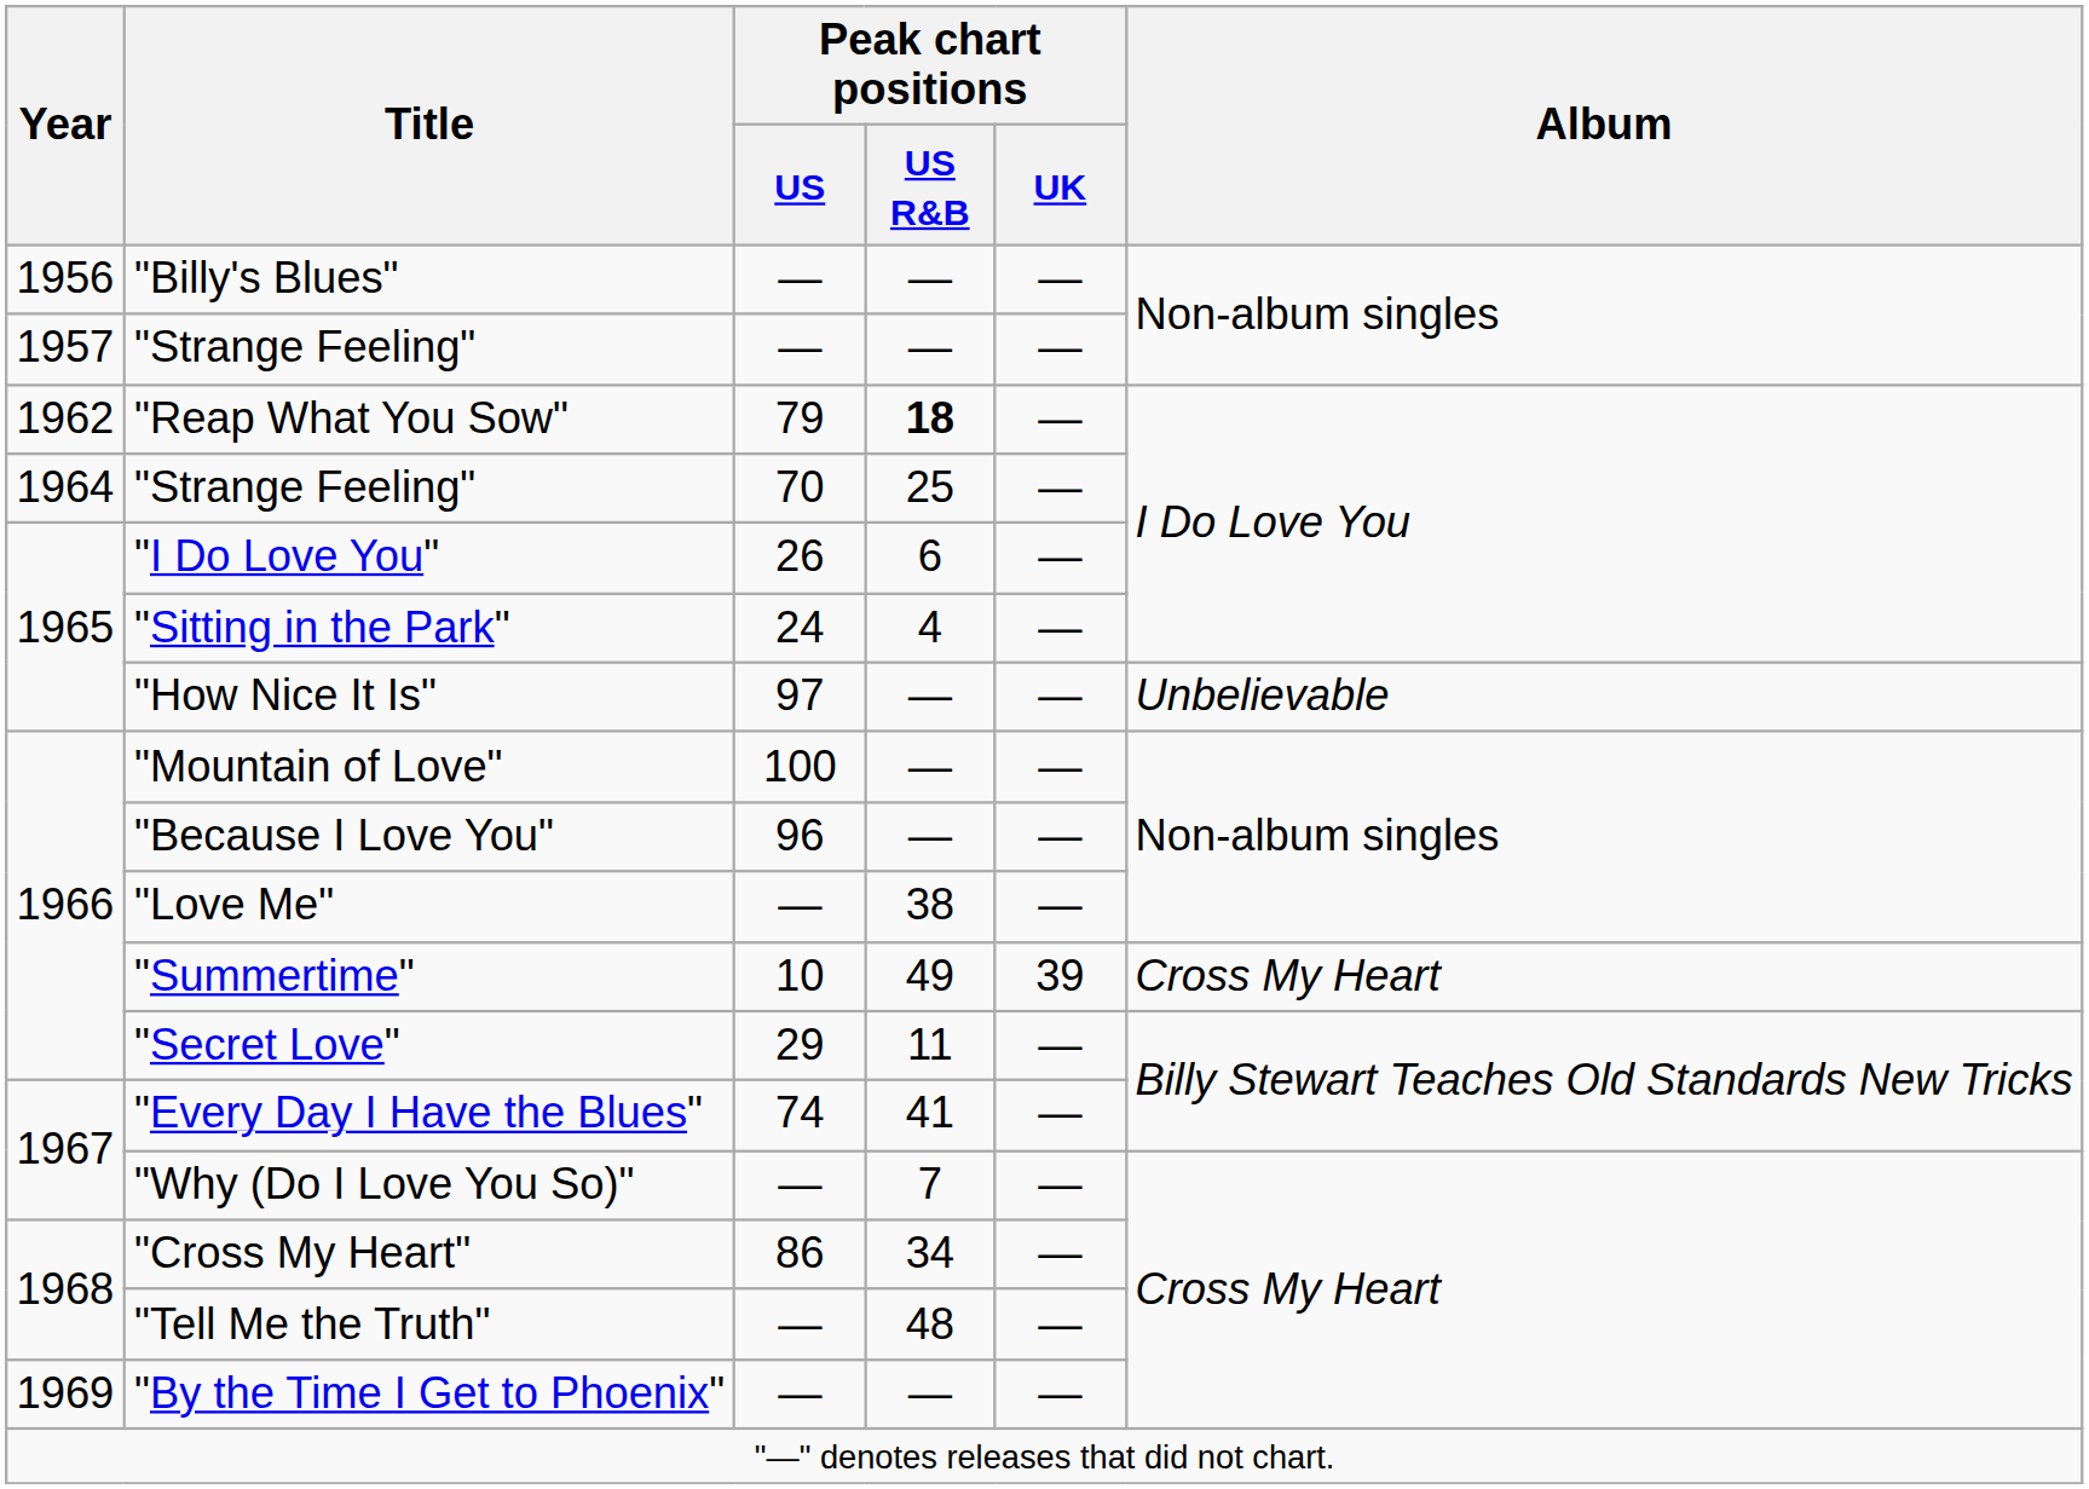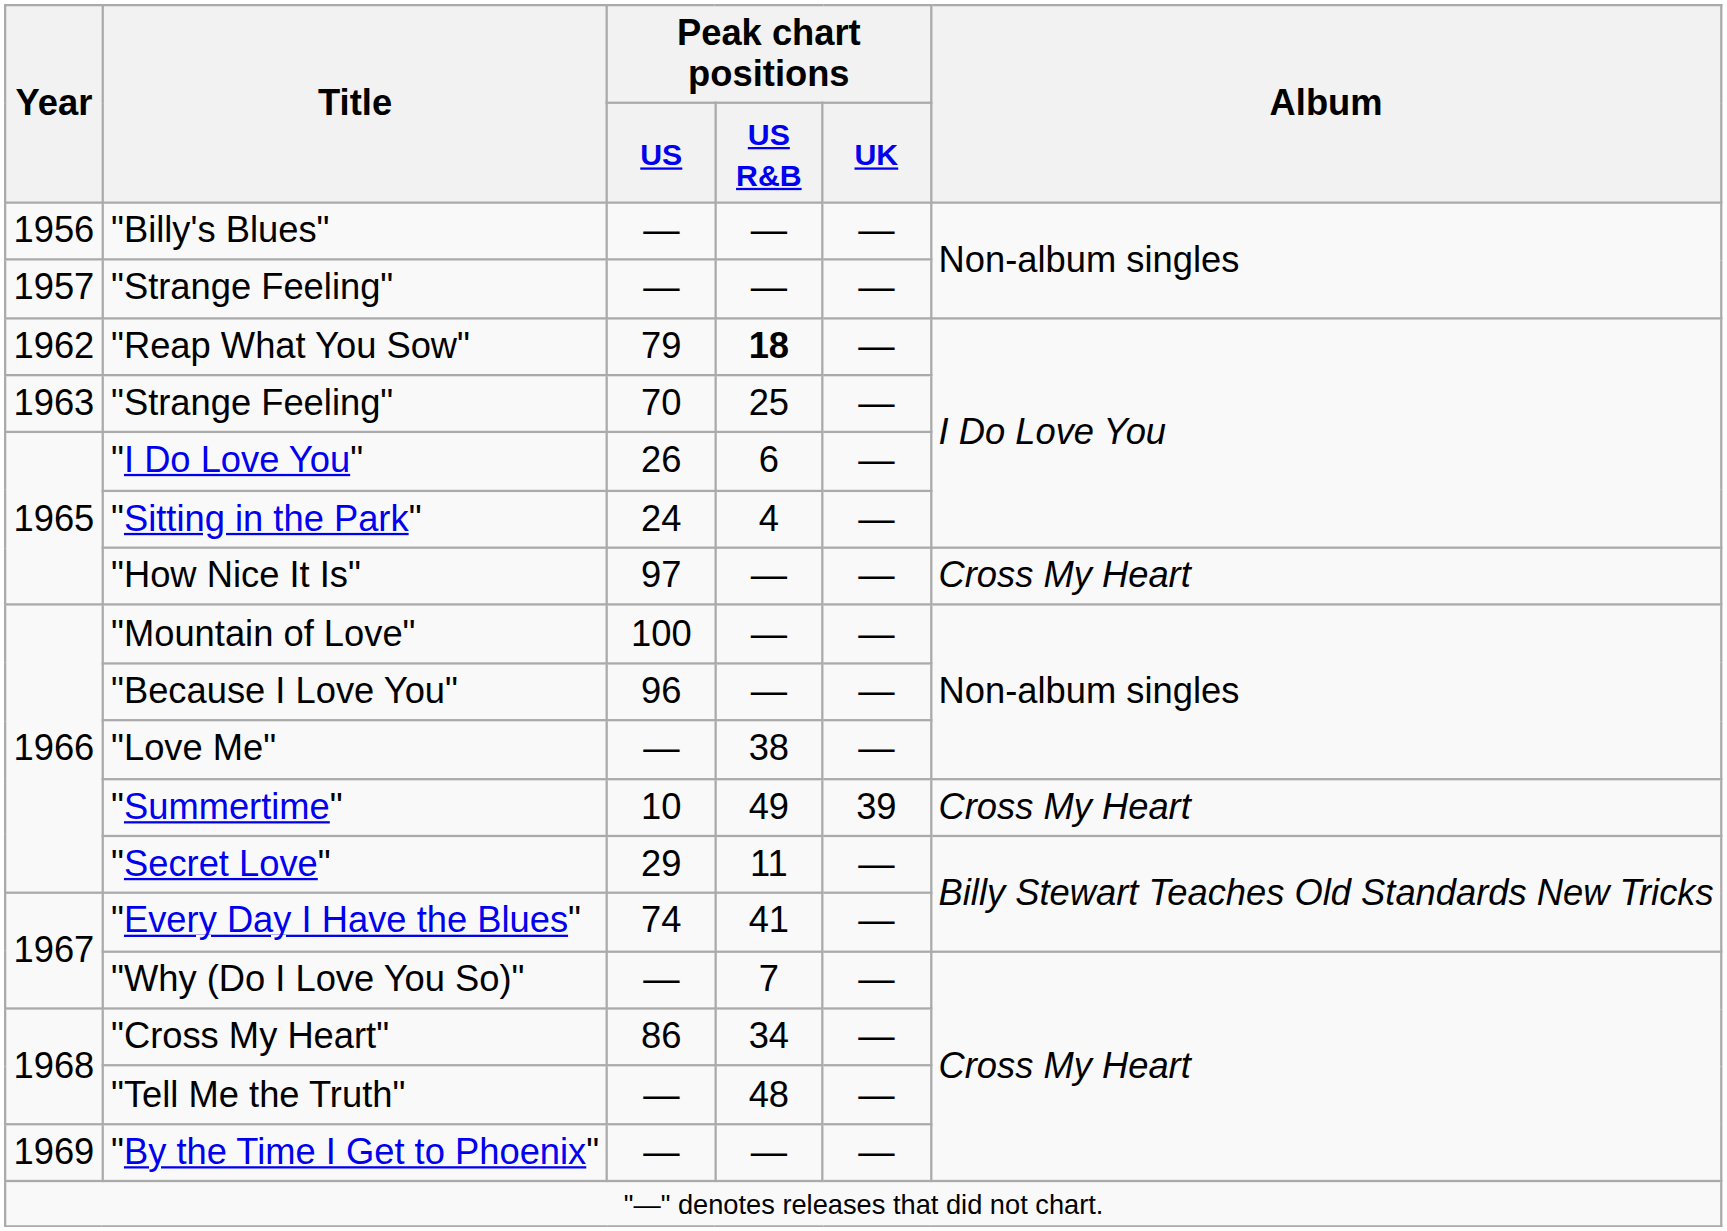 <table class="wikitable">
 <tr>
 <th scope="col" rowspan="2">Year</th>
 <th scope="col" rowspan="2">Title</th>
 <th scope="col" colspan="3">Peak chart positions</th>
 <th scope="col" rowspan="2">Album</th>
 </tr>
 <tr>
 <th style="width:40px;"><small><a href='#'>US</a></small><br></th>
 <th style="width:40px;"><small><a href='#'>US R&B</a></small><br></th>
 <th style="width:40px;"><small><a href='#'>UK</a></small><br></th>
 </tr>
 <tr>
 <td>1956</td>
 <td>"Billy's Blues"</td>
 <td align=center>—</td>
 <td align=center>—</td>
 <td align=center>—</td>
 <td rowspan="2">Non-album singles</td>
 </tr>
 <tr>
 <td>1957</td>
 <td>"Strange Feeling"</td>
 <td align=center>—</td>
 <td align=center>—</td>
 <td align=center>—</td>
 </tr>
 <tr>
 <td>1962</td>
 <td>"Reap What You Sow"</td>
 <td align=center>79</td>
 <td align=center><strong>18</strong></td>
 <td align=center>—</td>
 <td rowspan="4"><em>I Do Love You</em></td>
 </tr>
 <tr>
-<td>1964</td>
+<td>1963</td>
 <td>"Strange Feeling"</td>
 <td align=center>70</td>
 <td align=center>25</td>
 <td align=center>—</td>
 </tr>
 <tr>
 <td rowspan="3">1965</td>
 <td>"<a href='#'>I Do Love You</a>"</td>
 <td align=center>26</td>
 <td align=center>6</td>
 <td align=center>―</td>
 </tr>
 <tr>
 <td>"<a href='#'>Sitting in the Park</a>"</td>
 <td align=center>24</td>
 <td align=center>4</td>
 <td align=center>—</td>
 </tr>
 <tr>
 <td>"How Nice It Is"</td>
 <td align=center>97</td>
 <td align=center>―</td>
 <td align=center>—</td>
-<td><em>Unbelievable</em></td>
+<td><em>Cross My Heart</em></td>
 </tr>
 <tr>
 <td rowspan="5">1966</td>
 <td>"Mountain of Love"</td>
 <td align=center>100</td>
 <td align=center>—</td>
 <td align=center>—</td>
 <td rowspan="3">Non-album singles</td>
 </tr>
 <tr>
 <td>"Because I Love You"</td>
 <td align=center>96</td>
 <td align=center>―</td>
 <td align=center>―</td>
 </tr>
 <tr>
 <td>"Love Me"</td>
 <td align=center>—</td>
 <td align=center>38</td>
 <td align=center>―</td>
 </tr>
 <tr>
 <td>"<a href='#'>Summertime</a>"</td>
 <td align=center>10</td>
 <td align=center>49</td>
 <td align=center>39</td>
 <td><em>Cross My Heart</em></td>
 </tr>
 <tr>
 <td>"<a href='#'>Secret Love</a>"</td>
 <td align=center>29</td>
 <td align=center>11</td>
 <td align=center>―</td>
 <td rowspan="2"><em>Billy Stewart Teaches Old Standards New Tricks</em></td>
 </tr>
 <tr>
 <td rowspan="2">1967</td>
 <td>"<a href='#'>Every Day I Have the Blues</a>"</td>
 <td align=center>74</td>
 <td align=center>41</td>
 <td align=center>―</td>
 </tr>
 <tr>
 <td>"Why (Do I Love You So)"</td>
 <td align=center>—</td>
 <td align=center>7</td>
 <td align=center>―</td>
 <td rowspan="4"><em>Cross My Heart</em></td>
 </tr>
 <tr>
 <td rowspan="2">1968</td>
 <td>"Cross My Heart"</td>
 <td align=center>86</td>
 <td align=center>34</td>
 <td align=center>―</td>
 </tr>
 <tr>
 <td>"Tell Me the Truth"</td>
 <td align=center>―</td>
 <td align=center>48</td>
 <td align=center>―</td>
 </tr>
 <tr>
 <td>1969</td>
 <td>"<a href='#'>By the Time I Get to Phoenix</a>"</td>
 <td align=center>―</td>
 <td align=center>―</td>
 <td align=center>―</td>
 </tr>
 <tr>
 <td colspan="6" style="text-align:center; font-size:9pt;">"—" denotes releases that did not chart.</td>
 </tr>
 </table>
